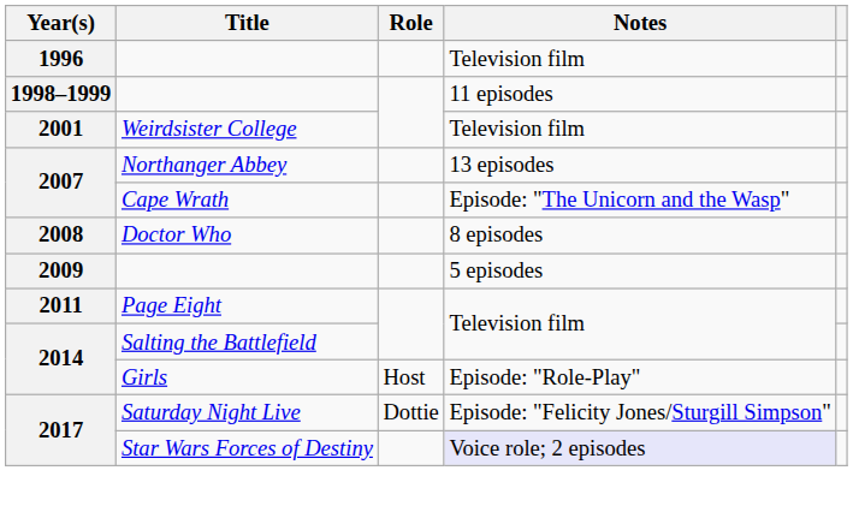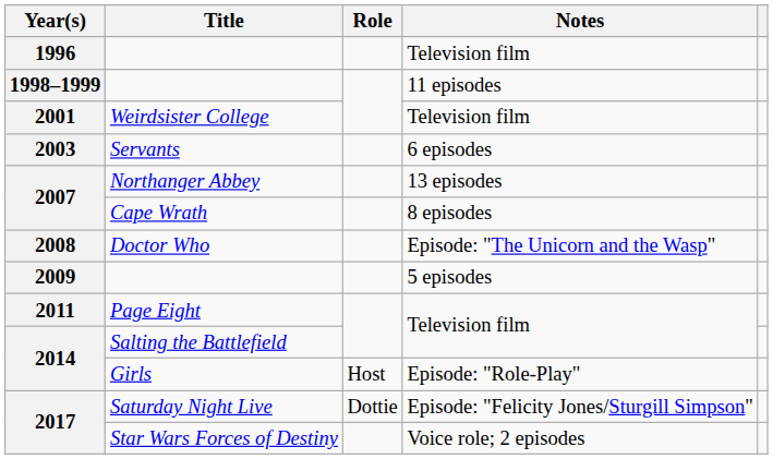 <table class="wikitable plainrowheaders sortable">
 <tr>
 <th scope="col">Year(s)</th>
 <th scope="col">Title</th>
 <th scope="col">Role</th>
 <th scope="col" class="unsortable">Notes</th>
 <th scope="col" class="unsortable"></th>
 </tr>
 <tr>
 <th scope=row>1996</th>
 <td><em></em></td>
 <td></td>
 <td>Television film</td>
 <td style="text-align:center;"></td>
 </tr>
 <tr>
 <th scope=row>1998–1999</th>
 <td><em></em></td>
 <td rowspan="2"></td>
 <td>11 episodes</td>
 <td style="text-align:center;"></td>
 </tr>
 <tr>
 <th scope=row>2001</th>
 <td><em><a href='#'>Weirdsister College</a></em></td>
 <td>Television film</td>
 <td style="text-align:center;"></td>
 </tr>
 <tr>
+<th scope=row>2003</th>
+<td><em><a href='#'>Servants</a></em></td>
+<td></td>
+<td>6 episodes</td>
+<td style="text-align:center;"></td>
+</tr>
+<tr>
 <th rowspan="2" scope="row">2007</th>
 <td><em><a href='#'>Northanger Abbey</a></em></td>
 <td></td>
 <td>13 episodes</td>
 <td style="text-align:center;"></td>
 </tr>
 <tr>
 <td><em><a href='#'>Cape Wrath</a></em></td>
 <td></td>
-<td>Episode: "<a href='#'>The Unicorn and the Wasp</a>"</td>
+<td>8 episodes</td>
 <td style="text-align:center;"></td>
 </tr>
 <tr>
 <th scope=row>2008</th>
 <td><em><a href='#'>Doctor Who</a></em></td>
 <td></td>
-<td>8 episodes</td>
+<td>Episode: "<a href='#'>The Unicorn and the Wasp</a>"</td>
 <td style="text-align:center;"></td>
 </tr>
 <tr>
 <th scope=row>2009</th>
 <td><em></em></td>
 <td></td>
 <td>5 episodes</td>
 <td style="text-align:center;"></td>
 </tr>
 <tr>
 <th scope=row>2011</th>
 <td><em><a href='#'>Page Eight</a></em></td>
 <td rowspan="2"></td>
 <td rowspan="2">Television film</td>
 <td style="text-align:center;"></td>
 </tr>
 <tr>
 <th rowspan="2" scope="row">2014</th>
 <td><em><a href='#'>Salting the Battlefield</a></em></td>
 <td style="text-align:center;"></td>
 </tr>
 <tr>
 <td><em><a href='#'>Girls</a></em></td>
 <td>Host</td>
 <td>Episode: "Role-Play"</td>
 <td style="text-align:center;"></td>
 </tr>
 <tr>
 <th rowspan="2" scope="row">2017</th>
 <td><em><a href='#'>Saturday Night Live</a></em></td>
 <td>Dottie</td>
 <td>Episode: "Felicity Jones/<a href='#'>Sturgill Simpson</a>"</td>
 <td style="text-align:center;"></td>
 </tr>
 <tr>
 <td><em><a href='#'>Star Wars Forces of Destiny</a></em></td>
 <td></td>
-<td style="background: lavender;">Voice role; 2 episodes</td>
+<td>Voice role; 2 episodes</td>
 <td style="text-align:center;"></td>
 </tr>
 </table>
